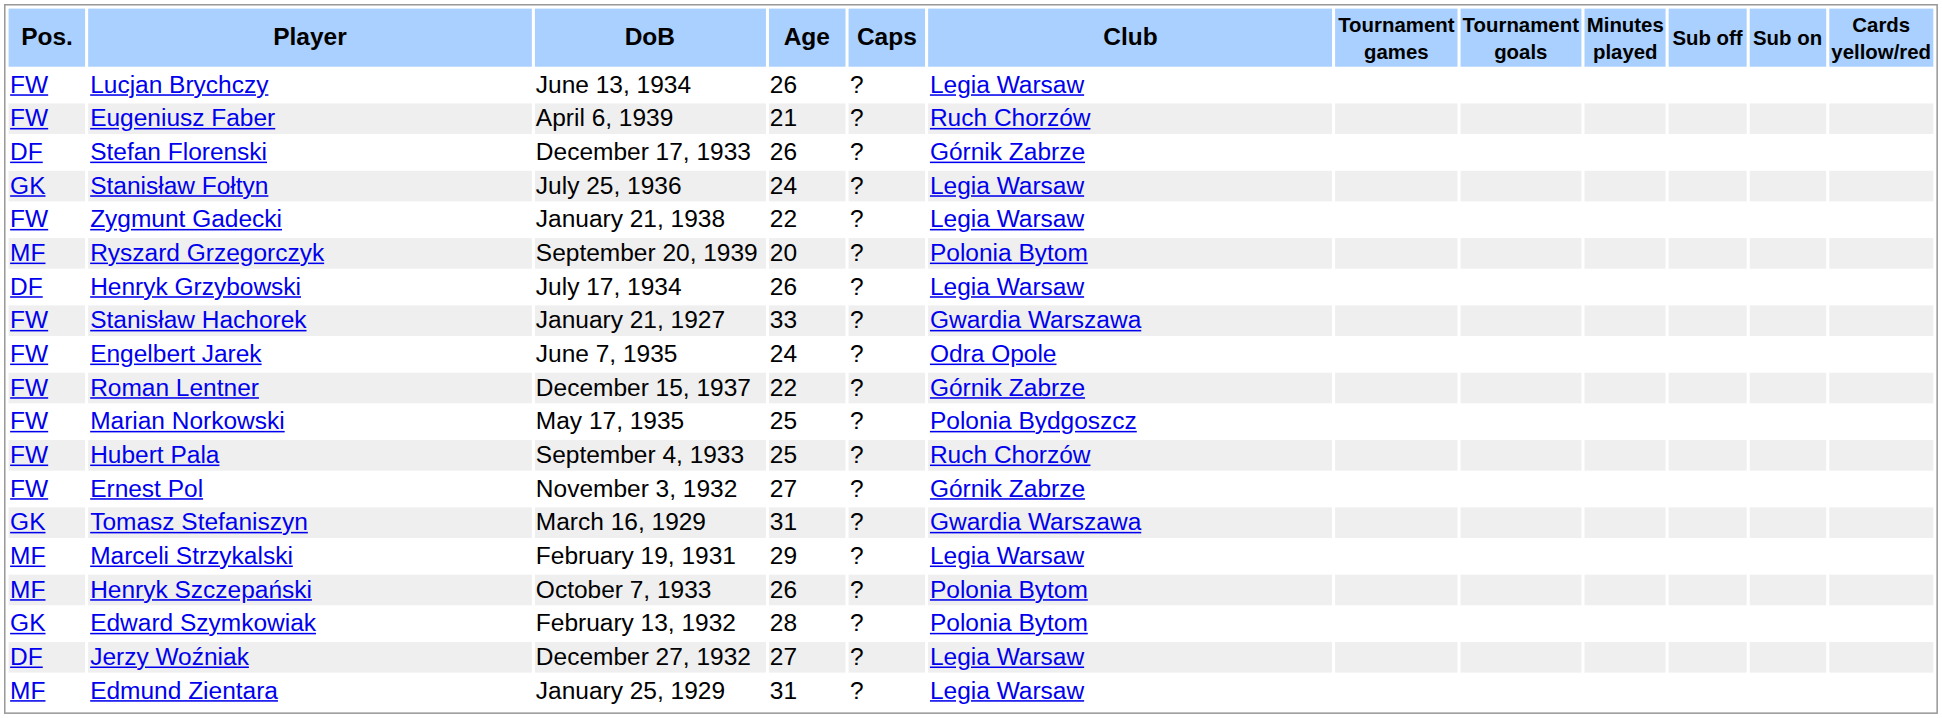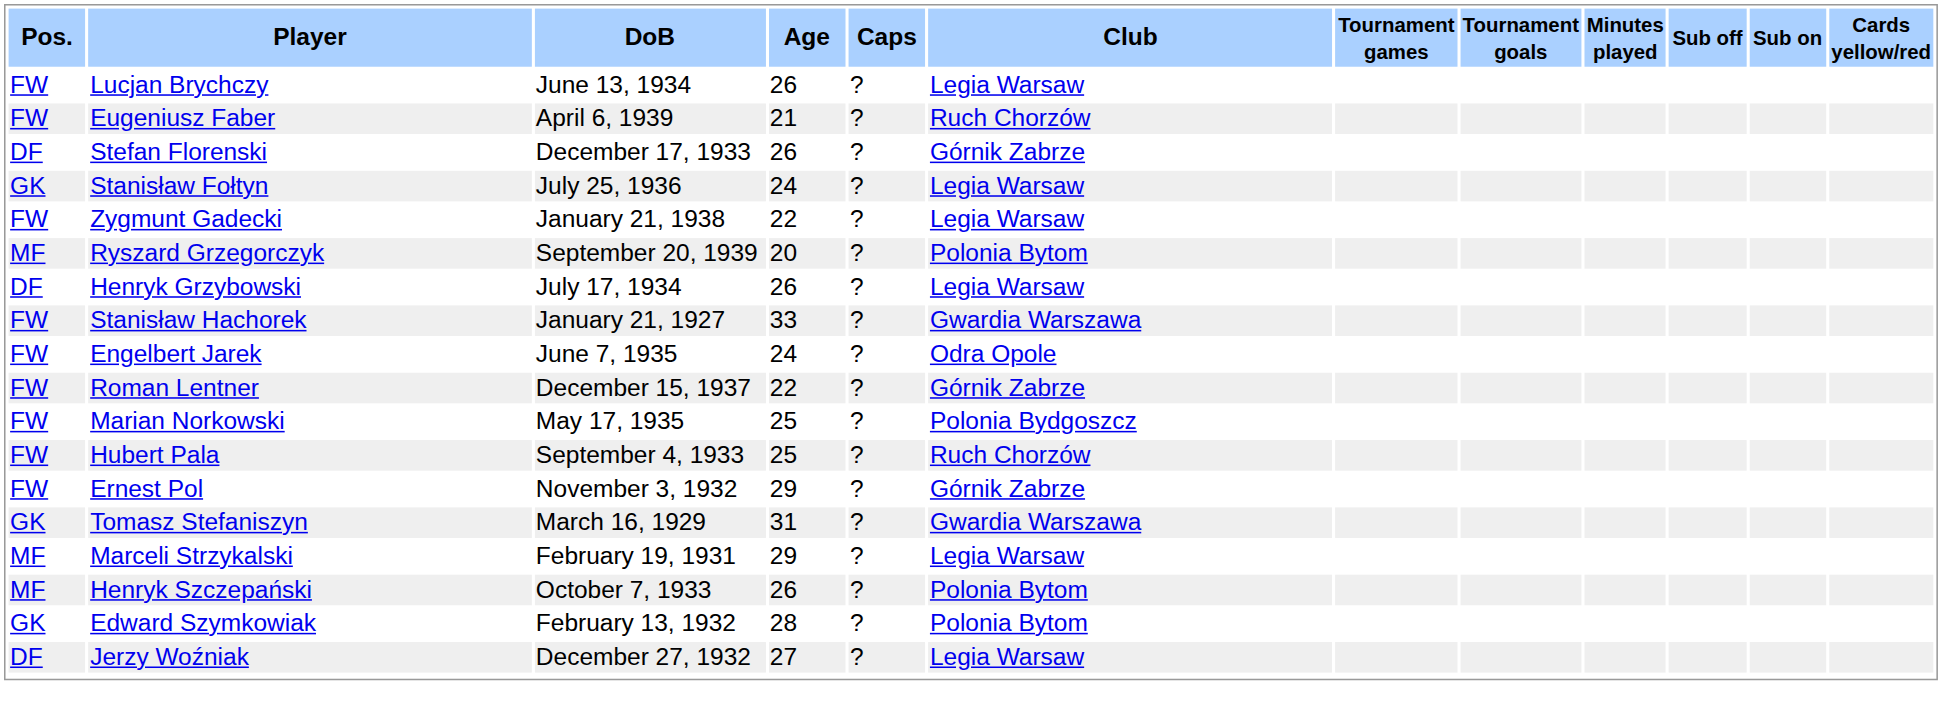 <table border="0" width="100%" style="border: 1px solid #999; background-color:#FFFFFF; =">
 <tr align="center" bgcolor="#AAD0FF">
 <th width=4%>Pos.</th>
 <th width=23%>Player</th>
 <th width=12%>DoB</th>
 <th width=4%>Age</th>
 <th width=4%>Caps</th>
 <th width=21%>Club</th>
 <th width=6%><small>Tournament<br>games</small></th>
 <th width=6%><small>Tournament<br>goals</small></th>
 <th width=4%><small>Minutes<br>played</small></th>
 <th width=4%><small>Sub off</small></th>
 <th width=4%><small>Sub on</small></th>
 <th width=4%><small>Cards<br>yellow/red</small></th>
 </tr>
 <tr>
 <td><a href='#'>FW</a></td>
 <td align="left"><a href='#'>Lucjan Brychczy</a></td>
 <td>June 13, 1934</td>
 <td>26</td>
 <td>?</td>
 <td align="left"> <a href='#'>Legia Warsaw</a></td>
 <td></td>
 <td></td>
 <td></td>
 <td></td>
 <td></td>
 <td></td>
 </tr>
 <tr bgcolor="#EFEFEF">
 <td><a href='#'>FW</a></td>
 <td align="left"><a href='#'>Eugeniusz Faber</a></td>
 <td>April 6, 1939</td>
 <td>21</td>
 <td>?</td>
 <td align="left"> <a href='#'>Ruch Chorzów</a></td>
 <td></td>
 <td></td>
 <td></td>
 <td></td>
 <td></td>
 <td></td>
 </tr>
 <tr>
 <td><a href='#'>DF</a></td>
 <td align="left"><a href='#'>Stefan Florenski</a></td>
 <td>December 17, 1933</td>
 <td>26</td>
 <td>?</td>
 <td align="left"> <a href='#'>Górnik Zabrze</a></td>
 <td></td>
 <td></td>
 <td></td>
 <td></td>
 <td></td>
 <td></td>
 </tr>
 <tr bgcolor="#EFEFEF">
 <td><a href='#'>GK</a></td>
 <td align="left"><a href='#'>Stanisław Fołtyn</a></td>
 <td>July 25, 1936</td>
 <td>24</td>
 <td>?</td>
 <td align="left"> <a href='#'>Legia Warsaw</a></td>
 <td></td>
 <td></td>
 <td></td>
 <td></td>
 <td></td>
 <td></td>
 </tr>
 <tr>
 <td><a href='#'>FW</a></td>
 <td align="left"><a href='#'>Zygmunt Gadecki</a></td>
 <td>January 21, 1938</td>
 <td>22</td>
 <td>?</td>
 <td align="left"> <a href='#'>Legia Warsaw</a></td>
 <td></td>
 <td></td>
 <td></td>
 <td></td>
 <td></td>
 <td></td>
 </tr>
 <tr bgcolor="#EFEFEF">
 <td><a href='#'>MF</a></td>
 <td align="left"><a href='#'>Ryszard Grzegorczyk</a></td>
 <td>September 20, 1939</td>
 <td>20</td>
 <td>?</td>
 <td align="left"> <a href='#'>Polonia Bytom</a></td>
 <td></td>
 <td></td>
 <td></td>
 <td></td>
 <td></td>
 <td></td>
 </tr>
 <tr>
 <td><a href='#'>DF</a></td>
 <td align="left"><a href='#'>Henryk Grzybowski</a></td>
 <td>July 17, 1934</td>
 <td>26</td>
 <td>?</td>
 <td align="left"> <a href='#'>Legia Warsaw</a></td>
 <td></td>
 <td></td>
 <td></td>
 <td></td>
 <td></td>
 <td></td>
 </tr>
 <tr bgcolor="#EFEFEF">
 <td><a href='#'>FW</a></td>
 <td align="left"><a href='#'>Stanisław Hachorek</a></td>
 <td>January 21, 1927</td>
 <td>33</td>
 <td>?</td>
 <td align="left"> <a href='#'>Gwardia Warszawa</a></td>
 <td></td>
 <td></td>
 <td></td>
 <td></td>
 <td></td>
 <td></td>
 </tr>
 <tr>
 <td><a href='#'>FW</a></td>
 <td align="left"><a href='#'>Engelbert Jarek</a></td>
 <td>June 7, 1935</td>
 <td>24</td>
 <td>?</td>
 <td align="left"> <a href='#'>Odra Opole</a></td>
 <td></td>
 <td></td>
 <td></td>
 <td></td>
 <td></td>
 <td></td>
 </tr>
 <tr bgcolor="#EFEFEF">
 <td><a href='#'>FW</a></td>
 <td align="left"><a href='#'>Roman Lentner</a></td>
 <td>December 15, 1937</td>
 <td>22</td>
 <td>?</td>
 <td align="left"> <a href='#'>Górnik Zabrze</a></td>
 <td></td>
 <td></td>
 <td></td>
 <td></td>
 <td></td>
 <td></td>
 </tr>
 <tr>
 <td><a href='#'>FW</a></td>
 <td align="left"><a href='#'>Marian Norkowski</a></td>
 <td>May 17, 1935</td>
 <td>25</td>
 <td>?</td>
 <td align="left"> <a href='#'>Polonia Bydgoszcz</a></td>
 <td></td>
 <td></td>
 <td></td>
 <td></td>
 <td></td>
 <td></td>
 </tr>
 <tr bgcolor="#EFEFEF">
 <td><a href='#'>FW</a></td>
 <td align="left"><a href='#'>Hubert Pala</a></td>
 <td>September 4, 1933</td>
 <td>25</td>
 <td>?</td>
 <td align="left"> <a href='#'>Ruch Chorzów</a></td>
 <td></td>
 <td></td>
 <td></td>
 <td></td>
 <td></td>
 <td></td>
 </tr>
 <tr>
 <td><a href='#'>FW</a></td>
 <td align="left"><a href='#'>Ernest Pol</a></td>
 <td>November 3, 1932</td>
-<td>27</td>
+<td>29</td>
 <td>?</td>
 <td align="left"> <a href='#'>Górnik Zabrze</a></td>
 <td></td>
 <td></td>
 <td></td>
 <td></td>
 <td></td>
 <td></td>
 </tr>
 <tr bgcolor="#EFEFEF">
 <td><a href='#'>GK</a></td>
 <td align="left"><a href='#'>Tomasz Stefaniszyn</a></td>
 <td>March 16, 1929</td>
 <td>31</td>
 <td>?</td>
 <td align="left"> <a href='#'>Gwardia Warszawa</a></td>
 <td></td>
 <td></td>
 <td></td>
 <td></td>
 <td></td>
 <td></td>
 </tr>
 <tr>
 <td><a href='#'>MF</a></td>
 <td align="left"><a href='#'>Marceli Strzykalski</a></td>
 <td>February 19, 1931</td>
 <td>29</td>
 <td>?</td>
 <td align="left"> <a href='#'>Legia Warsaw</a></td>
 <td></td>
 <td></td>
 <td></td>
 <td></td>
 <td></td>
 <td></td>
 </tr>
 <tr bgcolor="#EFEFEF">
 <td><a href='#'>MF</a></td>
 <td align="left"><a href='#'>Henryk Szczepański</a></td>
 <td>October 7, 1933</td>
 <td>26</td>
 <td>?</td>
 <td align="left"> <a href='#'>Polonia Bytom</a></td>
 <td></td>
 <td></td>
 <td></td>
 <td></td>
 <td></td>
 <td></td>
 </tr>
 <tr>
 <td><a href='#'>GK</a></td>
 <td align="left"><a href='#'>Edward Szymkowiak</a></td>
 <td>February 13, 1932</td>
 <td>28</td>
 <td>?</td>
 <td align="left"> <a href='#'>Polonia Bytom</a></td>
 <td></td>
 <td></td>
 <td></td>
 <td></td>
 <td></td>
 <td></td>
 </tr>
 <tr bgcolor="#EFEFEF">
 <td><a href='#'>DF</a></td>
 <td align="left"><a href='#'>Jerzy Woźniak</a></td>
 <td>December 27, 1932</td>
 <td>27</td>
 <td>?</td>
 <td align="left"> <a href='#'>Legia Warsaw</a></td>
 <td></td>
 <td></td>
 <td></td>
 <td></td>
 <td></td>
 <td></td>
 </tr>
 <tr>
-<td><a href='#'>MF</a></td>
-<td align="left"><a href='#'>Edmund Zientara</a></td>
-<td>January 25, 1929</td>
-<td>31</td>
-<td>?</td>
-<td align="left"> <a href='#'>Legia Warsaw</a></td>
-<td></td>
-<td></td>
-<td></td>
-<td></td>
-<td></td>
-<td></td>
-</tr>
-<tr>
 </tr>
 </table>
